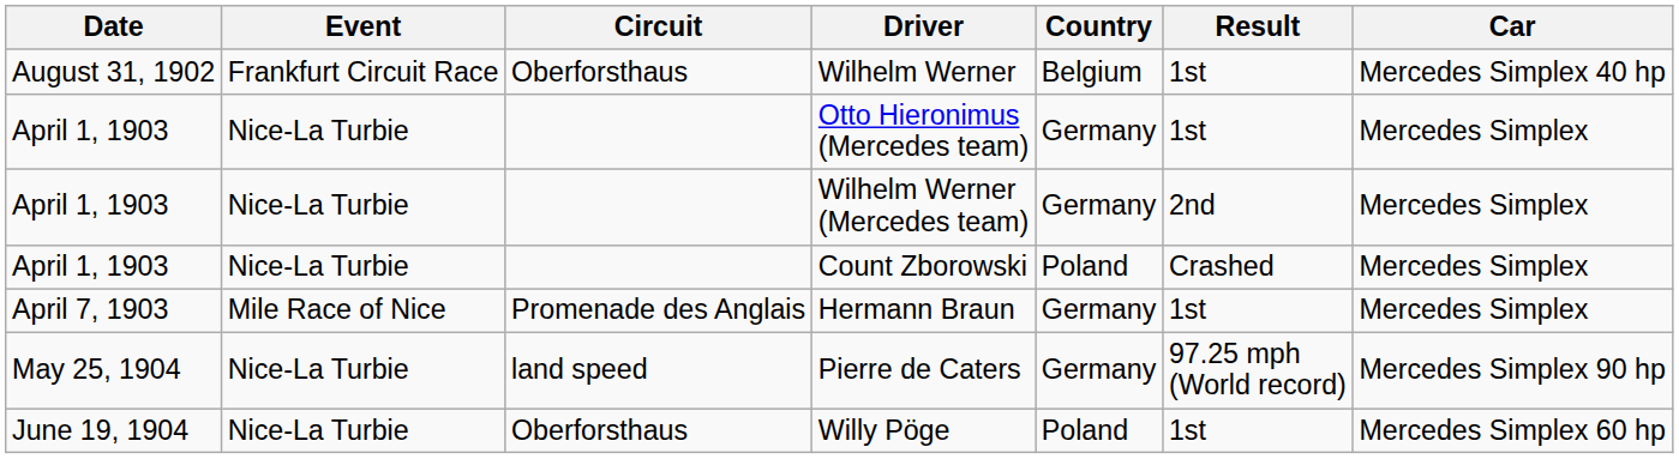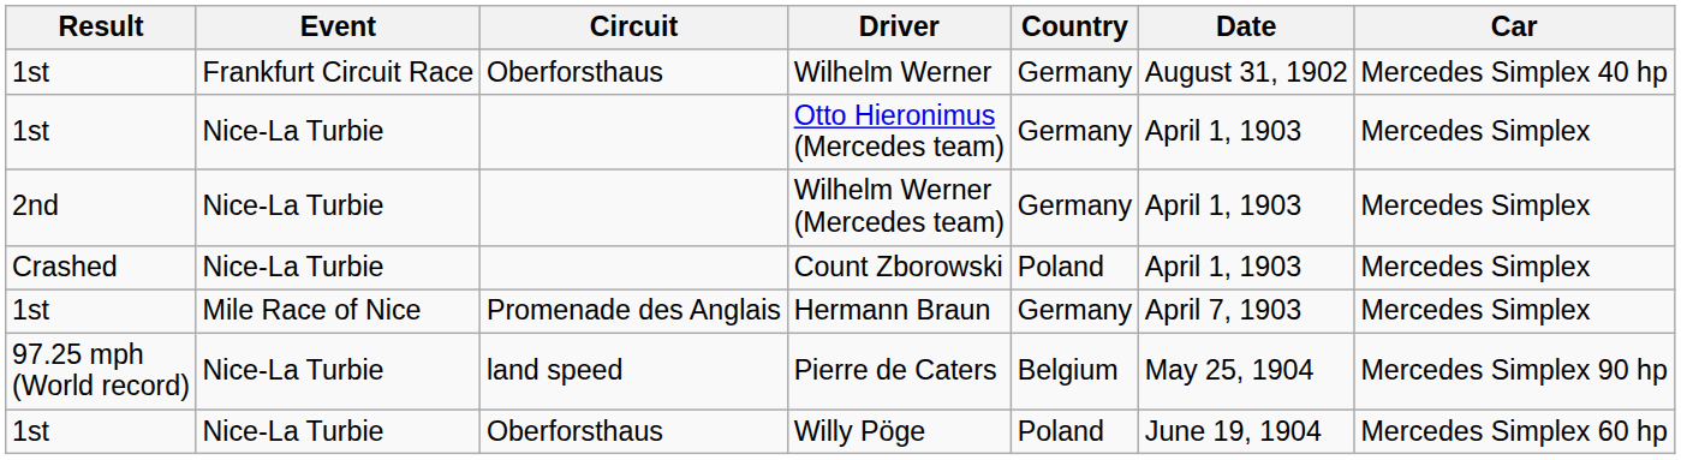 <table class="wikitable">
 <tr>
-<th>Date</th>
+<th>Result</th>
 <th>Event</th>
 <th>Circuit</th>
 <th>Driver</th>
 <th>Country</th>
-<th>Result</th>
+<th>Date</th>
 <th>Car</th>
 </tr>
 <tr>
-<td>August 31, 1902</td>
+<td>1st</td>
 <td>Frankfurt Circuit Race</td>
 <td>Oberforsthaus</td>
 <td>Wilhelm Werner</td>
-<td>Belgium</td>
-<td>1st</td>
+<td>Germany</td>
+<td>August 31, 1902</td>
 <td>Mercedes Simplex 40 hp</td>
 </tr>
 <tr>
-<td>April 1, 1903</td>
+<td>1st</td>
 <td>Nice-La Turbie</td>
 <td></td>
 <td><a href='#'>Otto Hieronimus</a><br>(Mercedes team)</td>
 <td>Germany</td>
-<td>1st</td>
+<td>April 1, 1903</td>
 <td>Mercedes Simplex</td>
 </tr>
 <tr>
-<td>April 1, 1903</td>
+<td>2nd</td>
 <td>Nice-La Turbie</td>
 <td></td>
 <td>Wilhelm Werner<br>(Mercedes team)</td>
 <td>Germany</td>
-<td>2nd</td>
+<td>April 1, 1903</td>
 <td>Mercedes Simplex</td>
 </tr>
 <tr>
-<td>April 1, 1903</td>
+<td>Crashed</td>
 <td>Nice-La Turbie</td>
 <td></td>
 <td>Count Zborowski</td>
 <td>Poland</td>
-<td>Crashed</td>
+<td>April 1, 1903</td>
 <td>Mercedes Simplex</td>
 </tr>
 <tr>
-<td>April 7, 1903</td>
+<td>1st</td>
 <td>Mile Race of Nice</td>
 <td>Promenade des Anglais</td>
 <td>Hermann Braun</td>
 <td>Germany</td>
-<td>1st</td>
+<td>April 7, 1903</td>
 <td>Mercedes Simplex</td>
 </tr>
 <tr>
-<td>May 25, 1904</td>
+<td>97.25 mph<br>(World record)</td>
 <td>Nice-La Turbie</td>
 <td>land speed</td>
 <td>Pierre de Caters</td>
-<td>Germany</td>
-<td>97.25 mph<br>(World record)</td>
+<td>Belgium</td>
+<td>May 25, 1904</td>
 <td>Mercedes Simplex 90 hp</td>
 </tr>
 <tr>
-<td>June 19, 1904</td>
+<td>1st</td>
 <td>Nice-La Turbie</td>
 <td>Oberforsthaus</td>
 <td>Willy Pöge</td>
 <td>Poland</td>
-<td>1st</td>
+<td>June 19, 1904</td>
 <td>Mercedes Simplex 60 hp</td>
 </tr>
 </table>
